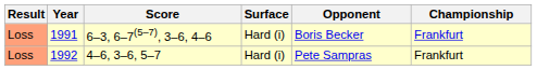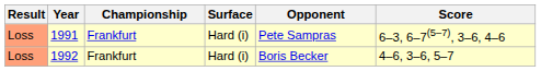 <table class="sortable wikitable">
 <tr>
 <th style="width:40px">Result</th>
 <th style="width:40px">Year</th>
-<th style="width:200px"  class="unsortable">Score</th>
+<th style="width:150px">Championship</th>
 <th style="width:50px">Surface</th>
 <th style="width:150px">Opponent</th>
-<th style="width:150px">Championship</th>
+<th style="width:200px"  class="unsortable">Score</th>
 </tr>
 <tr style="background:#ffffcc;">
 <td style="background:#ffa07a;">Loss</td>
 <td><a href='#'>1991</a></td>
+<td><a href='#'>Frankfurt</a></td>
+<td>Hard (i)</td>
+<td> <a href='#'>Pete Sampras</a></td>
 <td>6–3, 6–7<sup>(5–7)</sup>, 3–6, 4–6</td>
-<td>Hard (i)</td>
-<td> <a href='#'>Boris Becker</a></td>
-<td><a href='#'>Frankfurt</a></td>
 </tr>
 <tr style="background:#ffffcc;">
 <td style="background:#ffa07a;">Loss</td>
 <td><a href='#'>1992</a></td>
+<td>Frankfurt</td>
+<td>Hard (i)</td>
+<td> <a href='#'>Boris Becker</a></td>
 <td>4–6, 3–6, 5–7</td>
-<td>Hard (i)</td>
-<td> <a href='#'>Pete Sampras</a></td>
-<td>Frankfurt</td>
 </tr>
 </table>
